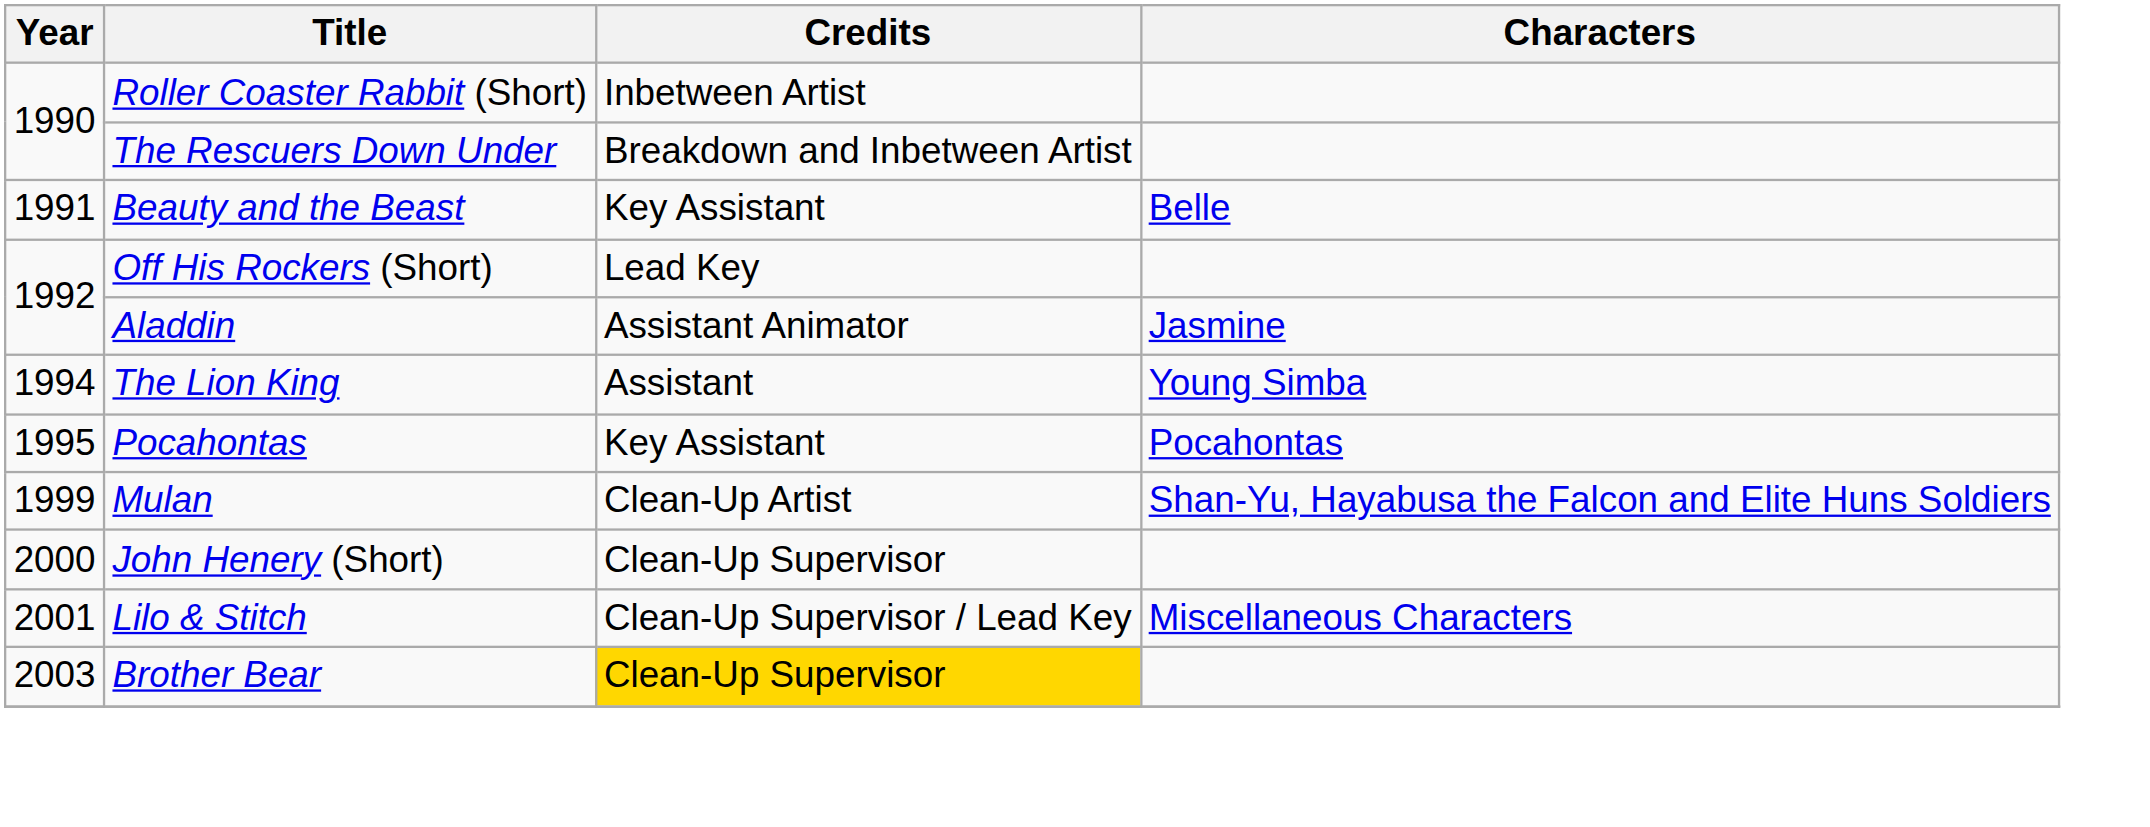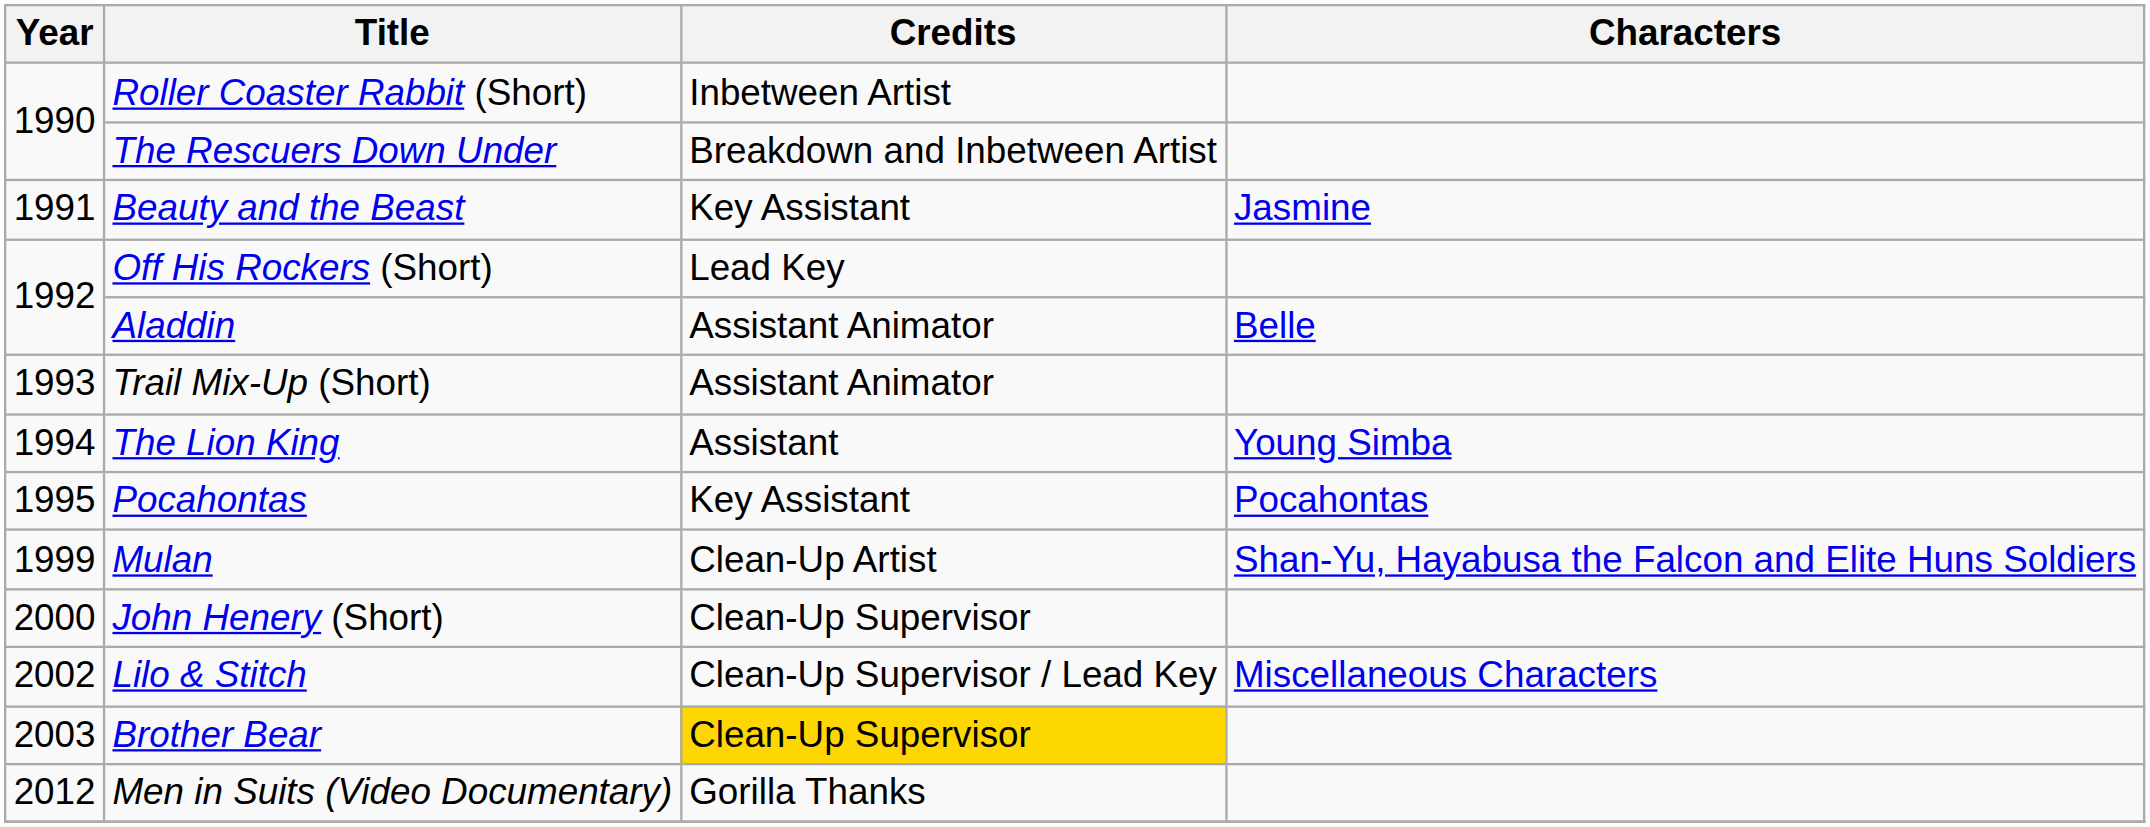 <table class="wikitable sortable">
 <tr>
 <th>Year</th>
 <th>Title</th>
 <th>Credits</th>
 <th>Characters</th>
 </tr>
 <tr>
 <td rowspan="2">1990</td>
 <td><em><a href='#'>Roller Coaster Rabbit</a></em> (Short)</td>
 <td>Inbetween Artist</td>
 <td></td>
 </tr>
 <tr>
 <td><em><a href='#'>The Rescuers Down Under</a></em></td>
 <td>Breakdown and Inbetween Artist</td>
 <td></td>
 </tr>
 <tr>
 <td>1991</td>
 <td><em><a href='#'>Beauty and the Beast</a></em></td>
 <td>Key Assistant</td>
-<td><a href='#'>Belle</a></td>
+<td><a href='#'>Jasmine</a></td>
 </tr>
 <tr>
 <td rowspan="2">1992</td>
 <td><em><a href='#'>Off His Rockers</a></em> (Short)</td>
 <td>Lead Key</td>
 <td></td>
 </tr>
 <tr>
 <td><em><a href='#'>Aladdin</a></em></td>
 <td>Assistant Animator</td>
-<td><a href='#'>Jasmine</a></td>
+<td><a href='#'>Belle</a></td>
+</tr>
+<tr>
+<td>1993</td>
+<td><em>Trail Mix-Up</em> (Short)</td>
+<td>Assistant Animator</td>
+<td></td>
 </tr>
 <tr>
 <td>1994</td>
 <td><em><a href='#'>The Lion King</a></em></td>
 <td>Assistant</td>
 <td><a href='#'>Young Simba</a></td>
 </tr>
 <tr>
 <td>1995</td>
 <td><em><a href='#'>Pocahontas</a></em></td>
 <td>Key Assistant</td>
 <td><a href='#'>Pocahontas</a></td>
 </tr>
 <tr>
 <td>1999</td>
 <td><em><a href='#'>Mulan</a></em></td>
 <td>Clean-Up Artist</td>
 <td><a href='#'>Shan-Yu, Hayabusa the Falcon and Elite Huns Soldiers</a></td>
 </tr>
 <tr>
 <td>2000</td>
 <td><em><a href='#'>John Henery</a></em> (Short)</td>
 <td>Clean-Up Supervisor</td>
 <td></td>
 </tr>
 <tr>
-<td>2001</td>
+<td>2002</td>
 <td><em><a href='#'>Lilo & Stitch</a></em></td>
 <td>Clean-Up Supervisor / Lead Key</td>
 <td><a href='#'>Miscellaneous Characters</a></td>
 </tr>
 <tr>
 <td>2003</td>
 <td><em><a href='#'>Brother Bear</a></em></td>
 <td style="background: gold;">Clean-Up Supervisor</td>
 <td></td>
 </tr>
 <tr>
+<td>2012</td>
+<td><em>Men in Suits (Video Documentary)</em></td>
+<td>Gorilla Thanks</td>
+<td></td>
+</tr>
+<tr>
 </tr>
 </table>
